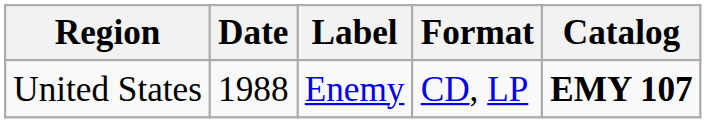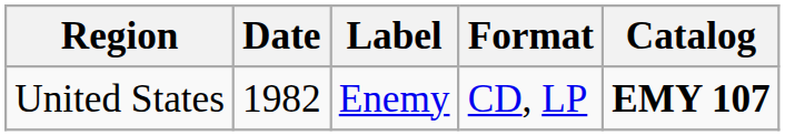 <table class="wikitable">
 <tr>
 <th>Region</th>
 <th>Date</th>
 <th>Label</th>
 <th>Format</th>
 <th>Catalog</th>
 </tr>
 <tr>
 <td>United States</td>
-<td>1988</td>
+<td>1982</td>
 <td><a href='#'>Enemy</a></td>
 <td><a href='#'>CD</a>, <a href='#'>LP</a></td>
 <td><strong>EMY 107</strong></td>
 </tr>
 </table>
